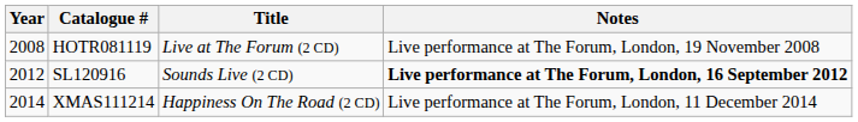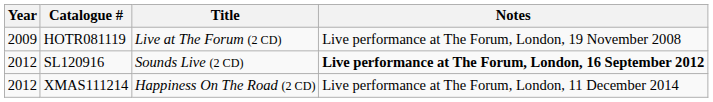 <table class="wikitable">
 <tr>
 <th>Year</th>
 <th>Catalogue #</th>
 <th>Title</th>
 <th>Notes</th>
 </tr>
 <tr>
-<td>2008</td>
+<td>2009</td>
 <td>HOTR081119</td>
 <td><em>Live at The Forum</em> <small>(2 CD)</small></td>
 <td>Live performance at The Forum, London, 19 November 2008</td>
 </tr>
 <tr>
 <td>2012</td>
 <td>SL120916</td>
 <td><em>Sounds Live</em> <small>(2 CD)</small></td>
 <td><strong>Live performance at The Forum, London, 16 September 2012</strong></td>
 </tr>
 <tr>
-<td>2014</td>
+<td>2012</td>
 <td>XMAS111214</td>
 <td><em>Happiness On The Road</em> <small>(2 CD)</small></td>
 <td>Live performance at The Forum, London, 11 December 2014</td>
 </tr>
 </table>
